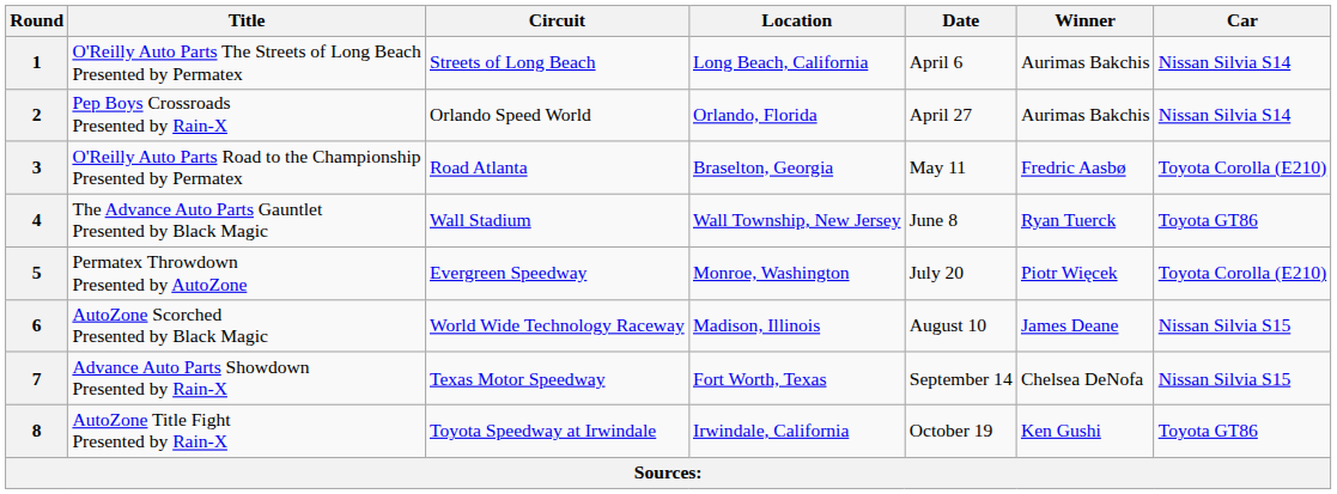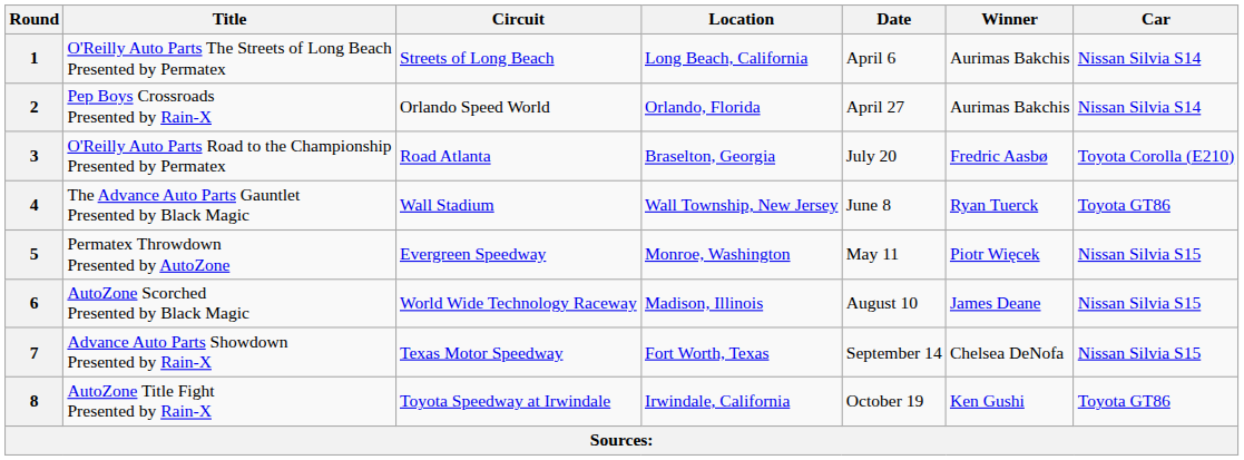 <table class="wikitable" style="font-size: 90%;">
 <tr>
 <th>Round</th>
 <th>Title</th>
 <th>Circuit</th>
 <th>Location</th>
 <th>Date</th>
 <th>Winner</th>
 <th>Car</th>
 </tr>
 <tr>
 <th>1</th>
 <td><a href='#'>O'Reilly Auto Parts</a> The Streets of Long Beach<br>Presented by Permatex</td>
 <td><a href='#'>Streets of Long Beach</a></td>
 <td><a href='#'>Long Beach, California</a></td>
 <td>April 6</td>
 <td> Aurimas Bakchis</td>
 <td><a href='#'>Nissan Silvia S14</a></td>
 </tr>
 <tr>
 <th>2</th>
 <td><a href='#'>Pep Boys</a> Crossroads<br>Presented by <a href='#'>Rain-X</a></td>
 <td>Orlando Speed World</td>
 <td><a href='#'>Orlando, Florida</a></td>
 <td>April 27</td>
 <td> Aurimas Bakchis</td>
 <td><a href='#'>Nissan Silvia S14</a></td>
 </tr>
 <tr>
 <th>3</th>
 <td><a href='#'>O'Reilly Auto Parts</a> Road to the Championship<br>Presented by Permatex</td>
 <td><a href='#'>Road Atlanta</a></td>
 <td><a href='#'>Braselton, Georgia</a></td>
-<td>May 11</td>
+<td>July 20</td>
 <td> <a href='#'>Fredric Aasbø</a></td>
 <td><a href='#'>Toyota Corolla (E210)</a></td>
 </tr>
 <tr>
 <th>4</th>
 <td>The <a href='#'>Advance Auto Parts</a> Gauntlet<br>Presented by Black Magic</td>
 <td><a href='#'>Wall Stadium</a></td>
 <td><a href='#'>Wall Township, New Jersey</a></td>
 <td>June 8</td>
 <td> <a href='#'>Ryan Tuerck</a></td>
 <td><a href='#'>Toyota GT86</a></td>
 </tr>
 <tr>
 <th>5</th>
 <td>Permatex Throwdown<br>Presented by <a href='#'>AutoZone</a></td>
 <td><a href='#'>Evergreen Speedway</a></td>
 <td><a href='#'>Monroe, Washington</a></td>
-<td>July 20</td>
+<td>May 11</td>
 <td> <a href='#'>Piotr Więcek</a></td>
-<td><a href='#'>Toyota Corolla (E210)</a></td>
+<td><a href='#'>Nissan Silvia S15</a></td>
 </tr>
 <tr>
 <th>6</th>
 <td><a href='#'>AutoZone</a> Scorched<br>Presented by Black Magic</td>
 <td><a href='#'>World Wide Technology Raceway</a></td>
 <td><a href='#'>Madison, Illinois</a></td>
 <td>August 10</td>
 <td> <a href='#'>James Deane</a></td>
 <td><a href='#'>Nissan Silvia S15</a></td>
 </tr>
 <tr>
 <th>7</th>
 <td><a href='#'>Advance Auto Parts</a> Showdown<br>Presented by <a href='#'>Rain-X</a></td>
 <td><a href='#'>Texas Motor Speedway</a></td>
 <td><a href='#'>Fort Worth, Texas</a></td>
 <td>September 14</td>
 <td> Chelsea DeNofa</td>
 <td><a href='#'>Nissan Silvia S15</a></td>
 </tr>
 <tr>
 <th>8</th>
 <td><a href='#'>AutoZone</a> Title Fight<br>Presented by <a href='#'>Rain-X</a></td>
 <td><a href='#'>Toyota Speedway at Irwindale</a></td>
 <td><a href='#'>Irwindale, California</a></td>
 <td>October 19</td>
 <td> <a href='#'>Ken Gushi</a></td>
 <td><a href='#'>Toyota GT86</a></td>
 </tr>
 <tr>
 <th colspan=7>Sources:</th>
 </tr>
 </table>
